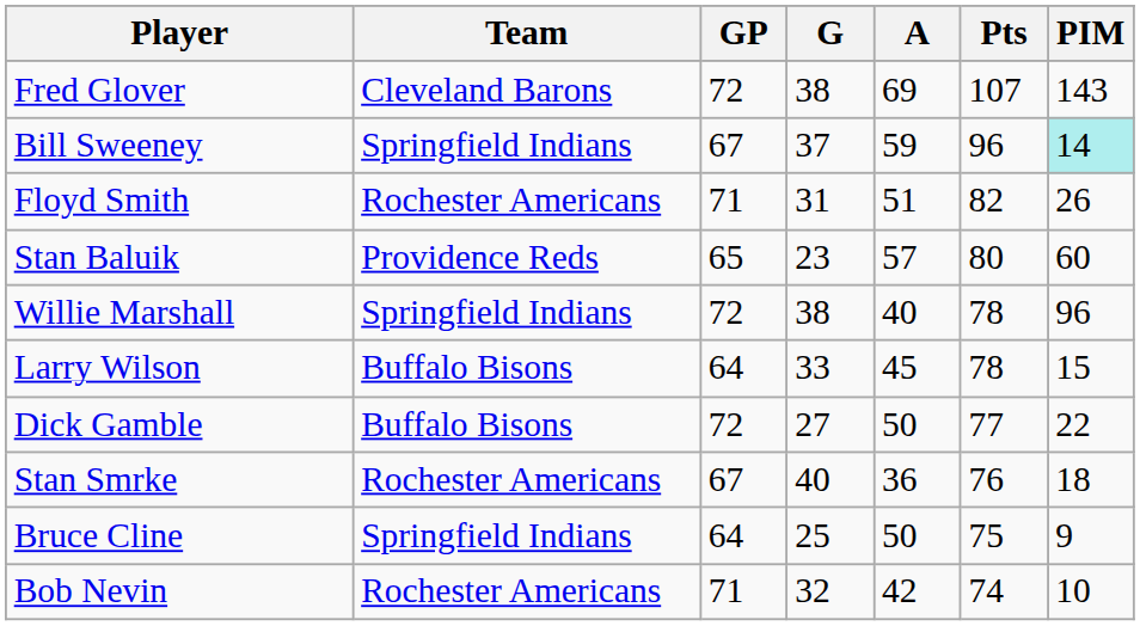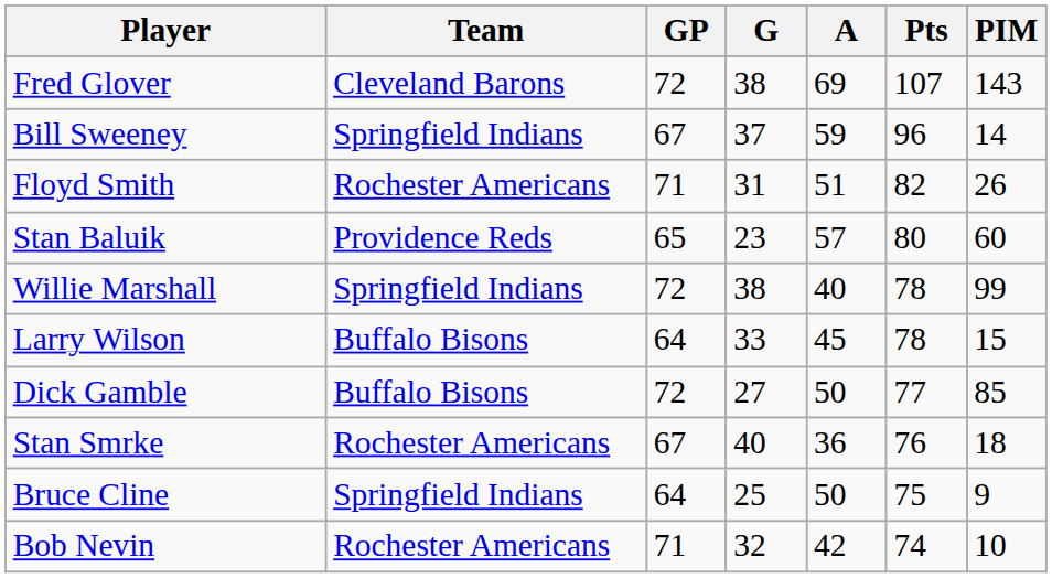 <table class="wikitable">
 <tr>
 <th bgcolor="#DDDDFF" width="30%">Player</th>
 <th bgcolor="#DDDDFF" width="30%">Team</th>
 <th bgcolor="#DDDDFF" width="7.5%">GP</th>
 <th bgcolor="#DDDDFF" width="7.5%">G</th>
 <th bgcolor="#DDDDFF" width="7.5%">A</th>
 <th bgcolor="#DDDDFF" width="7.5%">Pts</th>
 <th bgcolor="#DDDDFF" width="7.5%">PIM</th>
 </tr>
 <tr>
 <td><a href='#'>Fred Glover</a></td>
 <td><a href='#'>Cleveland Barons</a></td>
 <td>72</td>
 <td>38</td>
 <td>69</td>
 <td>107</td>
 <td>143</td>
 </tr>
 <tr>
 <td><a href='#'>Bill Sweeney</a></td>
 <td><a href='#'>Springfield Indians</a></td>
 <td>67</td>
 <td>37</td>
 <td>59</td>
 <td>96</td>
-<td style="background: paleturquoise;">14</td>
+<td>14</td>
 </tr>
 <tr>
 <td><a href='#'>Floyd Smith</a></td>
 <td><a href='#'>Rochester Americans</a></td>
 <td>71</td>
 <td>31</td>
 <td>51</td>
 <td>82</td>
 <td>26</td>
 </tr>
 <tr>
 <td><a href='#'>Stan Baluik</a></td>
 <td><a href='#'>Providence Reds</a></td>
 <td>65</td>
 <td>23</td>
 <td>57</td>
 <td>80</td>
 <td>60</td>
 </tr>
 <tr>
 <td><a href='#'>Willie Marshall</a></td>
 <td><a href='#'>Springfield Indians</a></td>
 <td>72</td>
 <td>38</td>
 <td>40</td>
 <td>78</td>
-<td>96</td>
+<td>99</td>
 </tr>
 <tr>
 <td><a href='#'>Larry Wilson</a></td>
 <td><a href='#'>Buffalo Bisons</a></td>
 <td>64</td>
 <td>33</td>
 <td>45</td>
 <td>78</td>
 <td>15</td>
 </tr>
 <tr>
 <td><a href='#'>Dick Gamble</a></td>
 <td><a href='#'>Buffalo Bisons</a></td>
 <td>72</td>
 <td>27</td>
 <td>50</td>
 <td>77</td>
-<td>22</td>
+<td>85</td>
 </tr>
 <tr>
 <td><a href='#'>Stan Smrke</a></td>
 <td><a href='#'>Rochester Americans</a></td>
 <td>67</td>
 <td>40</td>
 <td>36</td>
 <td>76</td>
 <td>18</td>
 </tr>
 <tr>
 <td><a href='#'>Bruce Cline</a></td>
 <td><a href='#'>Springfield Indians</a></td>
 <td>64</td>
 <td>25</td>
 <td>50</td>
 <td>75</td>
 <td>9</td>
 </tr>
 <tr>
 <td><a href='#'>Bob Nevin</a></td>
 <td><a href='#'>Rochester Americans</a></td>
 <td>71</td>
 <td>32</td>
 <td>42</td>
 <td>74</td>
 <td>10</td>
 </tr>
 </table>
